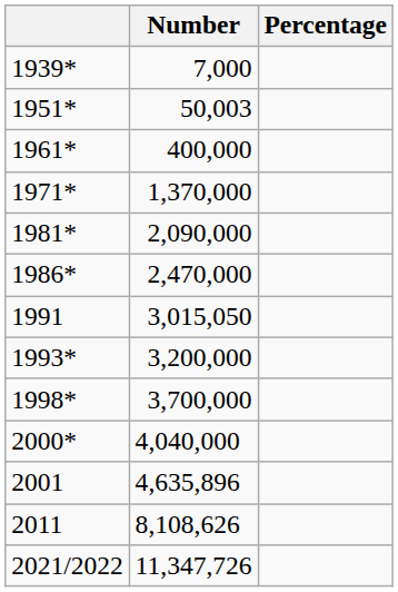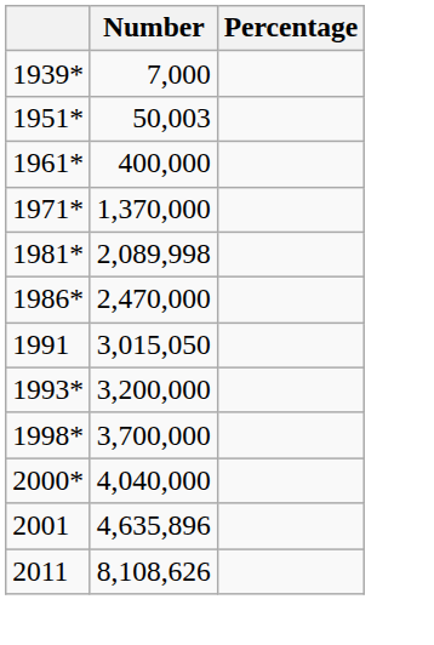 <table class="wikitable">
 <tr>
 <th></th>
 <th>Number</th>
 <th>Percentage</th>
 </tr>
 <tr>
 <td>1939*</td>
 <td align=right>7,000</td>
 <td></td>
 </tr>
 <tr>
 <td>1951*</td>
 <td align=right>50,003</td>
 <td></td>
 </tr>
 <tr>
 <td>1961*</td>
 <td align=right>400,000</td>
 <td></td>
 </tr>
 <tr>
 <td>1971*</td>
 <td align=right>1,370,000</td>
 <td></td>
 </tr>
 <tr>
 <td>1981*</td>
-<td align=right>2,090,000</td>
+<td align=right>2,089,998</td>
 <td></td>
 </tr>
 <tr>
 <td>1986*</td>
 <td align=right>2,470,000</td>
 <td></td>
 </tr>
 <tr>
 <td>1991</td>
 <td align=right>3,015,050</td>
 <td></td>
 </tr>
 <tr>
 <td>1993*</td>
 <td align=right>3,200,000</td>
 <td></td>
 </tr>
 <tr>
 <td>1998*</td>
 <td align=right>3,700,000</td>
 <td></td>
 </tr>
 <tr>
 <td>2000*</td>
 <td>4,040,000</td>
 <td></td>
 </tr>
 <tr>
 <td>2001</td>
 <td>4,635,896</td>
 <td></td>
 </tr>
 <tr>
 <td>2011</td>
 <td>8,108,626</td>
 <td></td>
 </tr>
-<tr>
-<td>2021/2022</td>
-<td>11,347,726</td>
-<td></td>
-</tr>
 </table>
